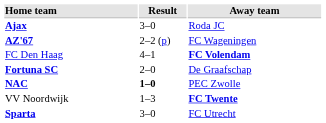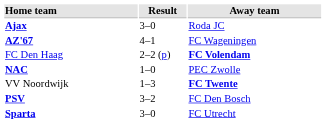 <table>
 <tr bgcolor="#E4E4E4">
 <th style="border-bottom:1px solid #AAAAAA" width="200" align="left">Home team</th>
 <th style="border-bottom:1px solid #AAAAAA" width="70" align="center">Result</th>
 <th style="border-bottom:1px solid #AAAAAA" width="200">Away team</th>
 </tr>
 <tr>
 <td><strong><a href='#'>Ajax</a></strong></td>
 <td>3–0</td>
 <td><a href='#'>Roda JC</a></td>
 </tr>
 <tr>
 <td><strong><a href='#'>AZ'67</a></strong></td>
-<td>2–2 (<a href='#'>p</a>)</td>
+<td>4–1</td>
 <td><a href='#'>FC Wageningen</a></td>
 </tr>
 <tr>
 <td><a href='#'>FC Den Haag</a></td>
-<td>4–1</td>
+<td>2–2 (<a href='#'>p</a>)</td>
 <td><strong><a href='#'>FC Volendam</a></strong></td>
 </tr>
 <tr>
-<td><strong><a href='#'>Fortuna SC</a></strong></td>
-<td>2–0</td>
-<td><a href='#'>De Graafschap</a></td>
-</tr>
-<tr>
 <td><strong><a href='#'>NAC</a></strong></td>
-<td><strong>1–0</strong></td>
+<td>1–0</td>
 <td><a href='#'>PEC Zwolle</a></td>
 </tr>
 <tr>
 <td>VV Noordwijk</td>
 <td>1–3</td>
 <td><strong><a href='#'>FC Twente</a></strong></td>
 </tr>
 <tr>
+<td><strong><a href='#'>PSV</a></strong></td>
+<td>3–2</td>
+<td><a href='#'>FC Den Bosch</a></td>
+</tr>
+<tr>
 <td><strong><a href='#'>Sparta</a></strong></td>
 <td>3–0</td>
 <td><a href='#'>FC Utrecht</a></td>
 </tr>
 </table>
